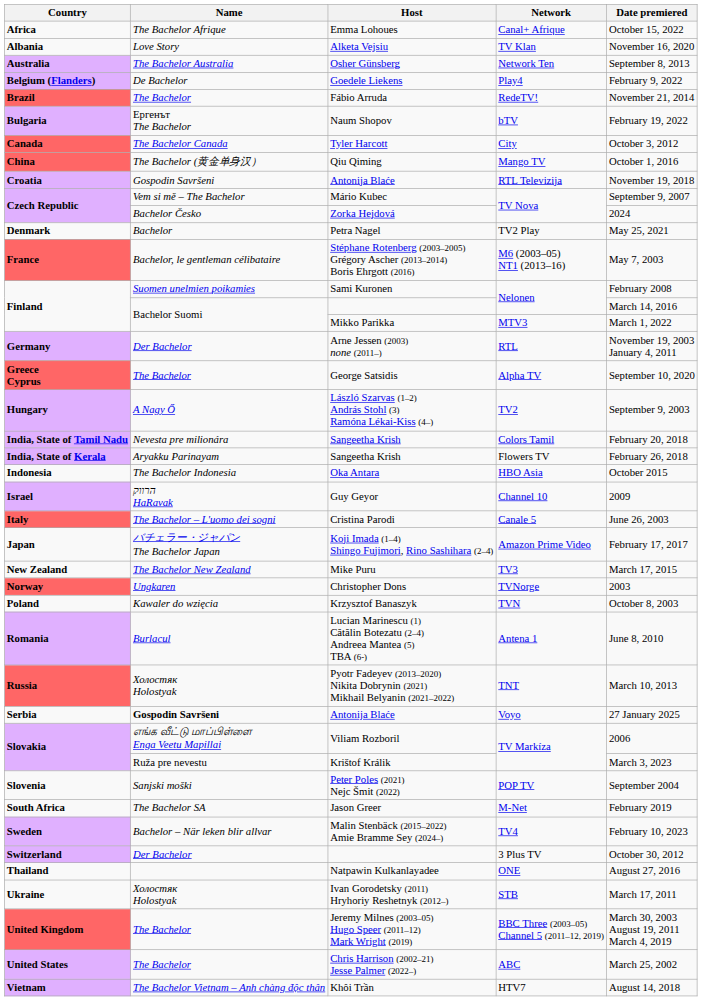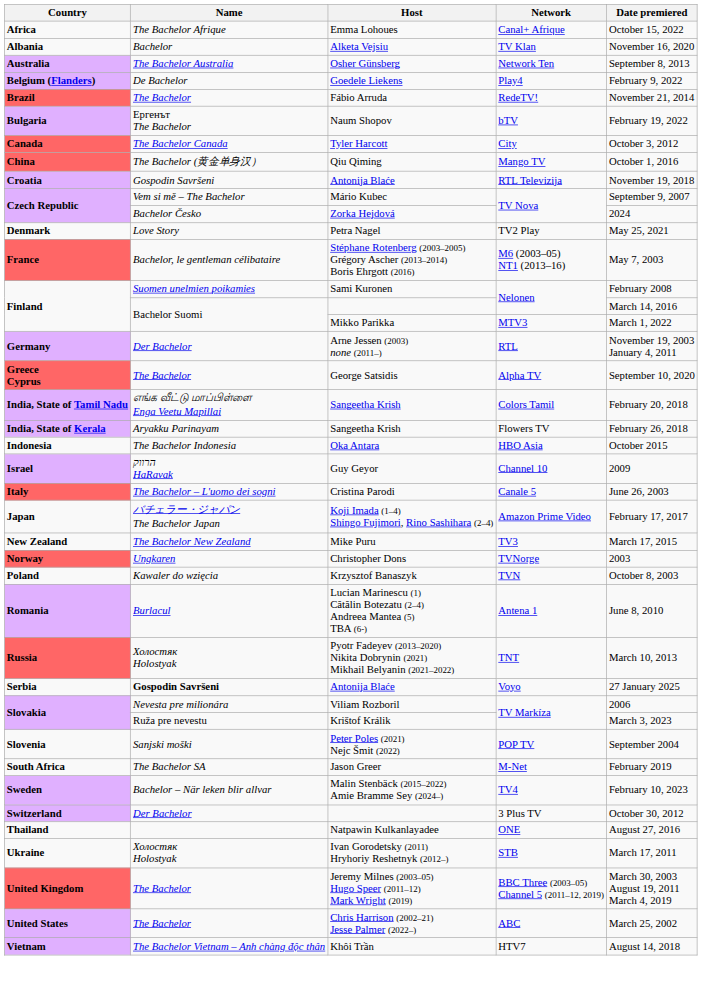 <table class="wikitable">
 <tr>
 <th>Country</th>
 <th>Name</th>
 <th>Host</th>
 <th>Network</th>
 <th>Date premiered</th>
 </tr>
 <tr>
 <td><strong>Africa</strong></td>
 <td><em>The Bachelor Afrique</em></td>
 <td>Emma Lohoues</td>
 <td><a href='#'>Canal+ Afrique</a></td>
 <td>October 15, 2022</td>
 </tr>
 <tr>
 <td><strong>Albania</strong></td>
-<td><em>Love Story</em></td>
+<td><em>Bachelor</em></td>
 <td><a href='#'>Alketa Vejsiu</a></td>
 <td><a href='#'>TV Klan</a></td>
 <td>November 16, 2020</td>
 </tr>
 <tr>
 <td style="background:#E0B0FF;"><strong>Australia</strong></td>
 <td><em><a href='#'>The Bachelor Australia</a></em></td>
 <td><a href='#'>Osher Günsberg</a></td>
 <td><a href='#'>Network Ten</a></td>
 <td>September 8, 2013</td>
 </tr>
 <tr>
 <td style="background:#E0B0FF;"><strong>Belgium (<a href='#'>Flanders</a>)</strong></td>
 <td><em>De Bachelor</em></td>
 <td><a href='#'>Goedele Liekens</a></td>
 <td><a href='#'>Play4</a></td>
 <td>February 9, 2022</td>
 </tr>
 <tr>
 <td style="background:#f66;"><strong>Brazil</strong></td>
 <td><em><a href='#'>The Bachelor</a></em></td>
 <td>Fábio Arruda</td>
 <td><a href='#'>RedeTV!</a></td>
 <td>November 21, 2014</td>
 </tr>
 <tr>
 <td style="background:#E0B0FF;"><strong>Bulgaria</strong></td>
 <td>Ергенът<br><em>The Bachelor</em></td>
 <td>Naum Shopov</td>
 <td><a href='#'>bTV</a></td>
 <td>February 19, 2022</td>
 </tr>
 <tr>
 <td style="background:#f66;"><strong>Canada</strong></td>
 <td><em><a href='#'>The Bachelor Canada</a></em></td>
 <td><a href='#'>Tyler Harcott</a></td>
 <td><a href='#'>City</a></td>
 <td>October 3, 2012</td>
 </tr>
 <tr>
 <td style="background:#f66;"><strong>China</strong></td>
 <td><em>The Bachelor (黄金单身汉）</em></td>
 <td>Qiu Qiming</td>
 <td><a href='#'>Mango TV</a></td>
 <td>October 1, 2016</td>
 </tr>
 <tr>
 <td style="background:#E0B0FF;"><strong>Croatia</strong></td>
 <td><em>Gospodin Savršeni</em></td>
 <td><a href='#'>Antonija Blaće</a></td>
 <td><a href='#'>RTL Televizija</a></td>
 <td>November 19, 2018</td>
 </tr>
 <tr>
 <td rowspan="2" style="background:#E0B0FF;"><strong>Czech Republic</strong></td>
 <td><em>Vem si mě – The Bachelor</em></td>
 <td>Mário Kubec</td>
 <td rowspan="2"><a href='#'>TV Nova</a></td>
 <td>September 9, 2007</td>
 </tr>
 <tr>
 <td><em>Bachelor Česko</em></td>
 <td><a href='#'>Zorka Hejdová</a></td>
 <td>2024</td>
 </tr>
 <tr>
 <td><strong>Denmark</strong></td>
-<td><em>Bachelor</em></td>
+<td><em>Love Story</em></td>
 <td>Petra Nagel</td>
 <td>TV2 Play</td>
 <td>May 25, 2021</td>
 </tr>
 <tr>
 <td style="background:#f66;"><strong>France</strong></td>
 <td><em>Bachelor, le gentleman célibataire</em></td>
 <td><a href='#'>Stéphane Rotenberg</a> <small>(2003–2005)</small><br>Grégory Ascher <small>(2013–2014)</small><br>Boris Ehrgott <small>(2016)</small></td>
 <td><a href='#'>M6</a> (2003–05)<br><a href='#'>NT1</a> (2013–16)</td>
 <td>May 7, 2003</td>
 </tr>
 <tr>
 <td rowspan="3"><strong>Finland</strong></td>
 <td><em><a href='#'>Suomen unelmien poikamies</a></em></td>
 <td>Sami Kuronen</td>
 <td rowspan="2"><a href='#'>Nelonen</a></td>
 <td>February 2008</td>
 </tr>
 <tr>
 <td rowspan="2">Bachelor Suomi</td>
 <td></td>
 <td>March 14, 2016</td>
 </tr>
 <tr>
 <td>Mikko Parikka</td>
 <td><a href='#'>MTV3</a></td>
 <td>March 1, 2022</td>
 </tr>
 <tr>
 <td style="background:#E0B0FF;"><strong>Germany</strong></td>
 <td><em><a href='#'>Der Bachelor</a></em></td>
 <td>Arne Jessen <small>(2003)</small><br><em>none</em> <small>(2011–)</small></td>
 <td><a href='#'>RTL</a></td>
 <td>November 19, 2003<br>January 4, 2011</td>
 </tr>
 <tr>
 <td style="background:#f66;"><strong>Greece<br>Cyprus</strong></td>
 <td><em><a href='#'>The Bachelor</a></em></td>
 <td>George Satsidis</td>
 <td><a href='#'>Alpha TV</a></td>
 <td>September 10, 2020</td>
 </tr>
 <tr>
-<td style="background:#E0B0FF;"><strong>Hungary</strong></td>
-<td><em><a href='#'>A Nagy Ő</a></em></td>
-<td><a href='#'>László Szarvas</a> <small>(1–2)</small><br><a href='#'>András Stohl</a> <small>(3)</small><br><a href='#'>Ramóna Lékai-Kiss</a> <small>(4–)</small></td>
-<td><a href='#'>TV2</a></td>
-<td>September 9, 2003</td>
-</tr>
-<tr>
 <td style="background:#E0B0FF;"><strong>India, State of <a href='#'>Tamil Nadu</a></strong></td>
-<td><em>Nevesta pre milionára</em></td>
+<td><em>எங்க வீட்டு மாப்பிள்ளை</em><br><em><a href='#'>Enga Veetu Mapillai</a></em></td>
 <td><a href='#'>Sangeetha Krish</a></td>
 <td><a href='#'>Colors Tamil</a></td>
 <td>February 20, 2018</td>
 </tr>
 <tr>
 <td style="background:#E0B0FF;"><strong>India, State of <a href='#'>Kerala</a></strong></td>
 <td><em>Aryakku Parinayam</em></td>
 <td>Sangeetha Krish</td>
 <td>Flowers TV</td>
 <td>February 26, 2018</td>
 </tr>
 <tr>
 <td><strong>Indonesia</strong></td>
 <td><em>The Bachelor Indonesia</em></td>
 <td><a href='#'>Oka Antara</a></td>
 <td><a href='#'>HBO Asia</a></td>
 <td>October 2015</td>
 </tr>
 <tr>
 <td style="background:#E0B0FF;"><strong>Israel</strong></td>
 <td><em>הרווק<br><a href='#'>HaRavak</a></em></td>
 <td>Guy Geyor</td>
 <td><a href='#'>Channel 10</a></td>
 <td>2009</td>
 </tr>
 <tr>
 <td style="background:#f66;"><strong>Italy</strong></td>
 <td><em><a href='#'>The Bachelor – L'uomo dei sogni</a></em></td>
 <td>Cristina Parodi</td>
 <td><a href='#'>Canale 5</a></td>
 <td>June 26, 2003</td>
 </tr>
 <tr>
 <td><strong>Japan</strong></td>
 <td><em><a href='#'>バチェラー・ジャパン</a><br>The Bachelor Japan</em>　</td>
 <td><a href='#'>Koji Imada</a> <small>(1–4)</small><br><a href='#'>Shingo Fujimori</a>, <a href='#'>Rino Sashihara</a> <small>(2–4)</small></td>
 <td><a href='#'>Amazon Prime Video</a></td>
 <td>February 17, 2017</td>
 </tr>
 <tr>
 <td><strong>New Zealand</strong></td>
 <td><em><a href='#'>The Bachelor New Zealand</a></em></td>
 <td>Mike Puru</td>
 <td><a href='#'>TV3</a></td>
 <td>March 17, 2015</td>
 </tr>
 <tr>
 <td style="background:#f66;"><strong>Norway</strong></td>
 <td><em><a href='#'>Ungkaren</a></em></td>
 <td>Christopher Dons</td>
 <td><a href='#'>TVNorge</a></td>
 <td>2003</td>
 </tr>
 <tr>
 <td><strong>Poland</strong></td>
 <td><em>Kawaler do wzięcia</em></td>
 <td>Krzysztof Banaszyk</td>
 <td><a href='#'>TVN</a></td>
 <td>October 8, 2003</td>
 </tr>
 <tr>
 <td style="background:#E0B0FF;"><strong>Romania</strong></td>
 <td><em><a href='#'>Burlacul</a></em></td>
 <td>Lucian Marinescu <small>(1)</small><br>Cătălin Botezatu <small>(2–4)</small><br>Andreea Mantea <small>(5)</small><br>TBA  <small>(6-)</small></td>
 <td><a href='#'>Antena 1</a></td>
 <td>June 8, 2010</td>
 </tr>
 <tr>
 <td style="background:#f66;"><strong>Russia</strong></td>
 <td><em>Холостяк<br>Holostyak</em></td>
 <td>Pyotr Fadeyev <small>(2013–2020)</small><br>Nikita Dobrynin <small>(2021)</small><br>Mikhail Belyanin <small>(2021–2022)</small></td>
 <td><a href='#'>TNT</a></td>
 <td>March 10, 2013</td>
 </tr>
 <tr>
 <td><strong>Serbia</strong></td>
 <td><strong>Gospodin Savršeni</strong></td>
 <td><a href='#'>Antonija Blaće</a></td>
 <td><a href='#'>Voyo</a></td>
 <td>27 January 2025</td>
 </tr>
 <tr>
 <td rowspan="2" style="background:#E0B0FF;"><strong>Slovakia</strong></td>
-<td><em>எங்க வீட்டு மாப்பிள்ளை</em><br><em><a href='#'>Enga Veetu Mapillai</a></em></td>
+<td><em>Nevesta pre milionára</em></td>
 <td>Viliam Rozboril</td>
 <td rowspan="2"><a href='#'>TV Markíza</a></td>
 <td>2006</td>
 </tr>
 <tr>
 <td>Ruža pre nevestu</td>
 <td>Krištof Králik</td>
 <td>March 3, 2023</td>
 </tr>
 <tr>
 <td><strong>Slovenia</strong></td>
 <td><em>Sanjski moški</em></td>
 <td><a href='#'>Peter Poles</a> <small>(2021)</small><br>Nejc Šmit <small>(2022)</small></td>
 <td><a href='#'>POP TV</a></td>
 <td>September 2004</td>
 </tr>
 <tr>
 <td><strong>South Africa</strong></td>
 <td><em>The Bachelor SA</em></td>
 <td>Jason Greer</td>
 <td><a href='#'>M-Net</a></td>
 <td>February 2019</td>
 </tr>
 <tr>
 <td style="background:#E0B0FF;"><strong>Sweden</strong></td>
 <td><em>Bachelor – När leken blir allvar</em></td>
 <td>Malin Stenbäck <small>(2015–2022)</small><br>Amie Bramme Sey <small>(2024–)</small></td>
 <td><a href='#'>TV4</a></td>
 <td>February 10, 2023</td>
 </tr>
 <tr>
 <td style="background:#E0B0FF;"><strong>Switzerland</strong></td>
 <td><em><a href='#'>Der Bachelor</a></em></td>
 <td></td>
 <td>3 Plus TV</td>
 <td>October 30, 2012</td>
 </tr>
 <tr>
 <td><strong>Thailand</strong></td>
 <td><em></em></td>
 <td>Natpawin Kulkanlayadee</td>
 <td><a href='#'>ONE</a></td>
 <td>August 27, 2016</td>
 </tr>
 <tr>
 <td><strong>Ukraine</strong></td>
 <td><em>Холостяк<br>Holostyak</em></td>
 <td>Ivan Gorodetsky <small>(2011)</small><br>Hryhoriy Reshetnyk <small>(2012–)</small></td>
 <td><a href='#'>STB</a></td>
 <td>March 17, 2011</td>
 </tr>
 <tr>
 <td style="background:#f66;"><strong>United Kingdom</strong></td>
 <td><em><a href='#'>The Bachelor</a></em></td>
 <td>Jeremy Milnes <small>(2003–05)</small><br><a href='#'>Hugo Speer</a> <small>(2011–12)</small><br><a href='#'>Mark Wright</a> <small>(2019)</small></td>
 <td><a href='#'>BBC Three</a> <small>(2003–05)</small><br><a href='#'>Channel 5</a> <small>(2011–12, 2019)</small></td>
 <td>March 30, 2003<br>August 19, 2011<br>March 4, 2019</td>
 </tr>
 <tr>
 <td style="background:#E0B0FF;"><strong>United States</strong></td>
 <td><em><a href='#'>The Bachelor</a></em></td>
 <td><a href='#'>Chris Harrison</a> <small>(2002–21)</small><br><a href='#'>Jesse Palmer</a> <small>(2022–)</small></td>
 <td><a href='#'>ABC</a></td>
 <td>March 25, 2002</td>
 </tr>
 <tr>
 <td style="background:#E0B0FF;"><strong>Vietnam</strong></td>
 <td><em><a href='#'>The Bachelor Vietnam – Anh chàng độc thân</a></em></td>
 <td>Khôi Trần</td>
 <td>HTV7</td>
 <td>August 14, 2018</td>
 </tr>
 </table>
